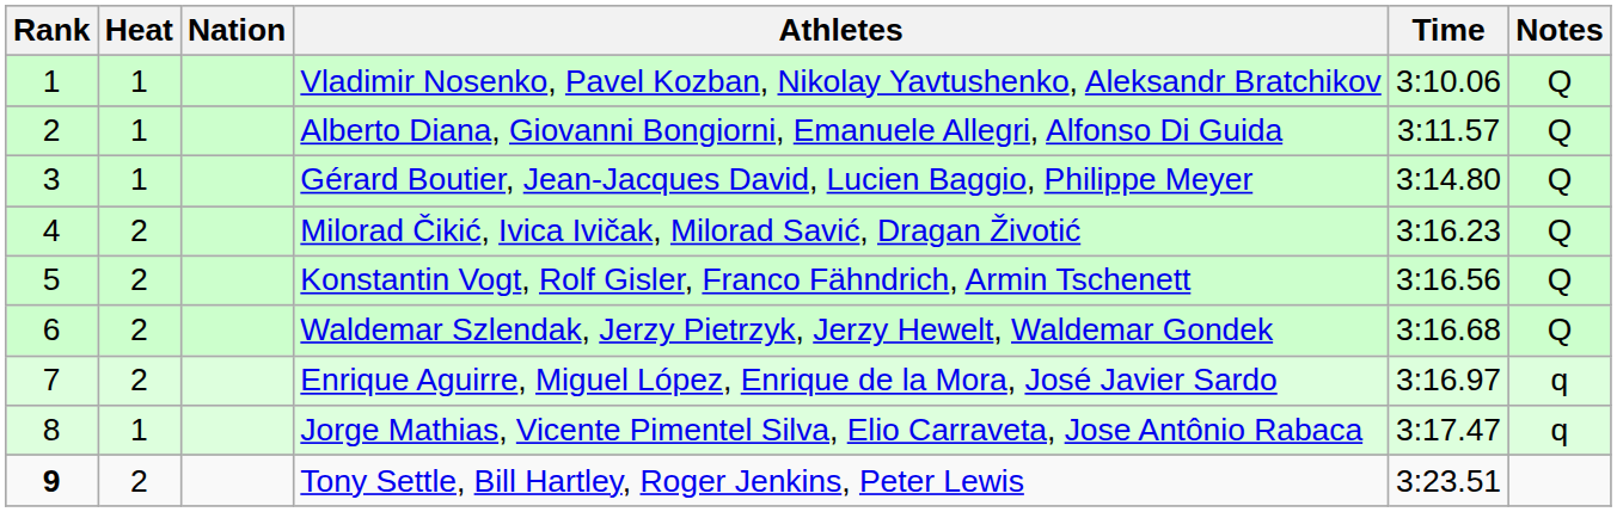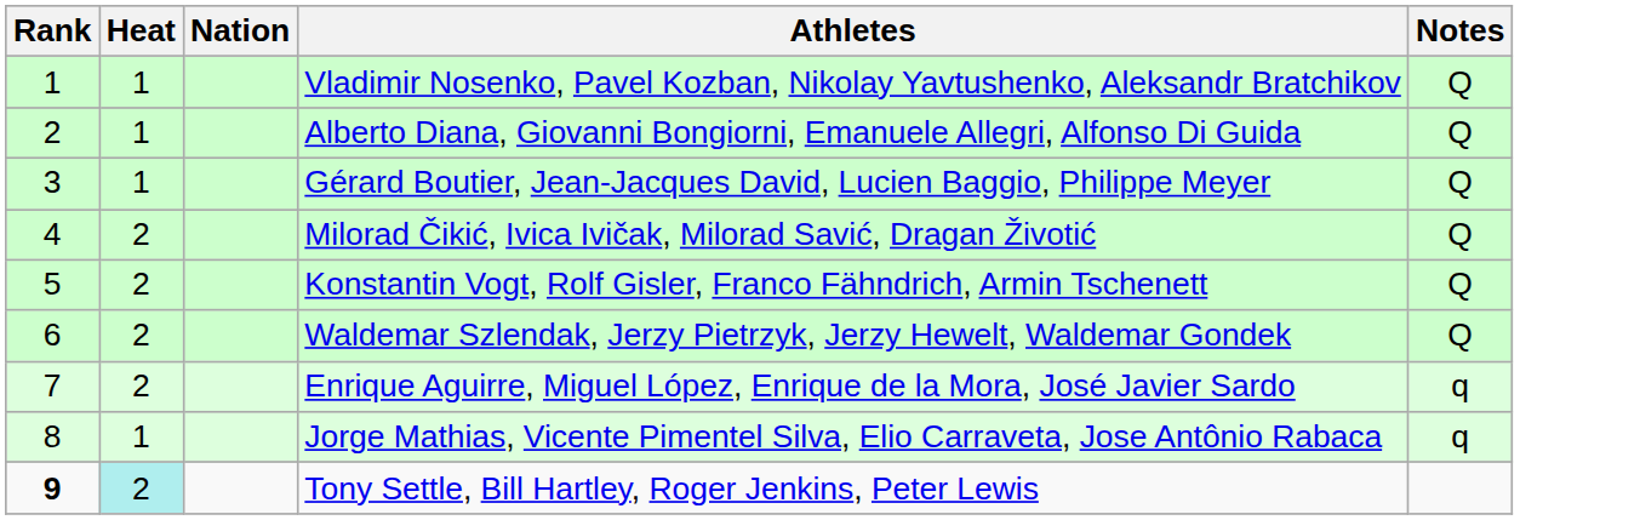 <table class="wikitable sortable" style="text-align:center">
 <tr>
 <th>Rank</th>
 <th>Heat</th>
 <th>Nation</th>
 <th>Athletes</th>
-<th>Time</th>
 <th>Notes</th>
 </tr>
 <tr bgcolor=ccffcc>
 <td>1</td>
 <td>1</td>
 <td align=left></td>
 <td align=left><a href='#'>Vladimir Nosenko</a>, <a href='#'>Pavel Kozban</a>, <a href='#'>Nikolay Yavtushenko</a>, <a href='#'>Aleksandr Bratchikov</a></td>
-<td>3:10.06</td>
 <td>Q</td>
 </tr>
 <tr bgcolor=ccffcc>
 <td>2</td>
 <td>1</td>
 <td align=left></td>
 <td align=left><a href='#'>Alberto Diana</a>, <a href='#'>Giovanni Bongiorni</a>, <a href='#'>Emanuele Allegri</a>, <a href='#'>Alfonso Di Guida</a></td>
-<td>3:11.57</td>
 <td>Q</td>
 </tr>
 <tr bgcolor=ccffcc>
 <td>3</td>
 <td>1</td>
 <td align=left></td>
 <td align=left><a href='#'>Gérard Boutier</a>, <a href='#'>Jean-Jacques David</a>, <a href='#'>Lucien Baggio</a>, <a href='#'>Philippe Meyer</a></td>
-<td>3:14.80</td>
 <td>Q</td>
 </tr>
 <tr bgcolor=ccffcc>
 <td>4</td>
 <td>2</td>
 <td align=left></td>
 <td align=left><a href='#'>Milorad Čikić</a>, <a href='#'>Ivica Ivičak</a>, <a href='#'>Milorad Savić</a>, <a href='#'>Dragan Životić</a></td>
-<td>3:16.23</td>
 <td>Q</td>
 </tr>
 <tr bgcolor=ccffcc>
 <td>5</td>
 <td>2</td>
 <td align=left></td>
 <td align=left><a href='#'>Konstantin Vogt</a>, <a href='#'>Rolf Gisler</a>, <a href='#'>Franco Fähndrich</a>, <a href='#'>Armin Tschenett</a></td>
-<td>3:16.56</td>
 <td>Q</td>
 </tr>
 <tr bgcolor=ccffcc>
 <td>6</td>
 <td>2</td>
 <td align=left></td>
 <td align=left><a href='#'>Waldemar Szlendak</a>, <a href='#'>Jerzy Pietrzyk</a>, <a href='#'>Jerzy Hewelt</a>, <a href='#'>Waldemar Gondek</a></td>
-<td>3:16.68</td>
 <td>Q</td>
 </tr>
 <tr bgcolor=ddffdd>
 <td>7</td>
 <td>2</td>
 <td align=left></td>
 <td align=left><a href='#'>Enrique Aguirre</a>, <a href='#'>Miguel López</a>, <a href='#'>Enrique de la Mora</a>, <a href='#'>José Javier Sardo</a></td>
-<td>3:16.97</td>
 <td>q</td>
 </tr>
 <tr bgcolor=ddffdd>
 <td>8</td>
 <td>1</td>
 <td align=left></td>
 <td align=left><a href='#'>Jorge Mathias</a>, <a href='#'>Vicente Pimentel Silva</a>, <a href='#'>Elio Carraveta</a>, <a href='#'>Jose Antônio Rabaca</a></td>
-<td>3:17.47</td>
 <td>q</td>
 </tr>
 <tr>
 <td><strong>9</strong></td>
-<td>2</td>
+<td style="background: paleturquoise;">2</td>
 <td align=left></td>
 <td align=left><a href='#'>Tony Settle</a>, <a href='#'>Bill Hartley</a>, <a href='#'>Roger Jenkins</a>, <a href='#'>Peter Lewis</a></td>
-<td>3:23.51</td>
 <td></td>
 </tr>
 </table>
